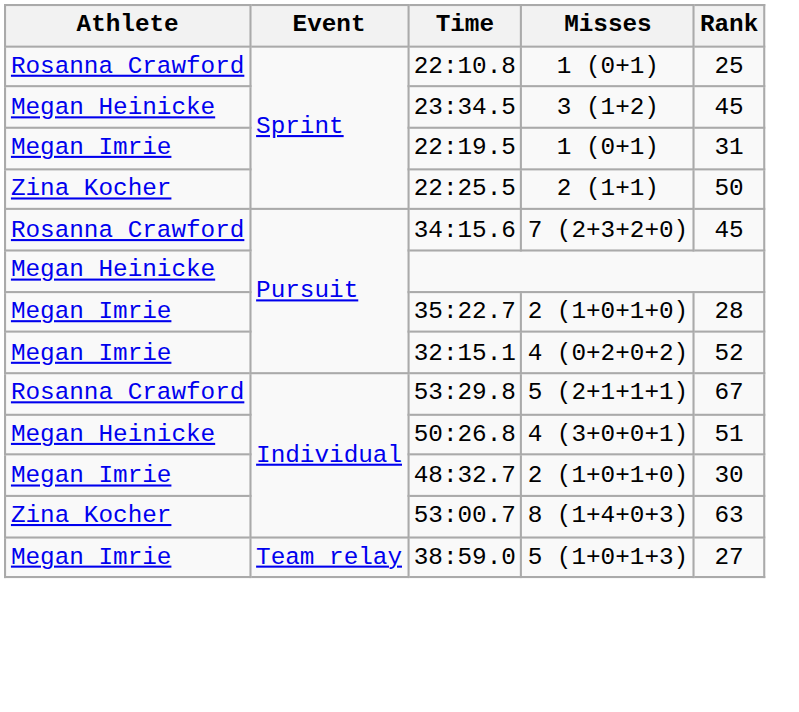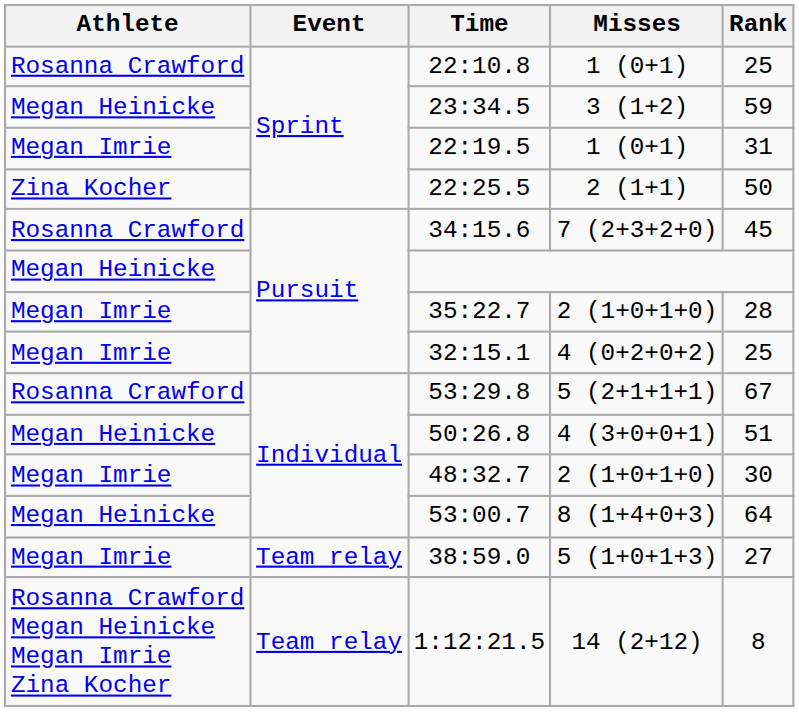 <table class="wikitable" style="font-size:90%">
 <tr>
 <th>Athlete</th>
 <th>Event</th>
 <th>Time</th>
 <th>Misses</th>
 <th>Rank</th>
 </tr>
 <tr align=center>
 <td align=left><a href='#'>Rosanna Crawford</a></td>
 <td align=left rowspan=4><a href='#'>Sprint</a></td>
 <td>22:10.8</td>
 <td>1 (0+1)</td>
 <td>25</td>
 </tr>
 <tr align=center>
 <td align=left><a href='#'>Megan Heinicke</a></td>
 <td>23:34.5</td>
 <td>3 (1+2)</td>
-<td>45</td>
+<td>59</td>
 </tr>
 <tr align=center>
 <td align=left><a href='#'>Megan Imrie</a></td>
 <td>22:19.5</td>
 <td>1 (0+1)</td>
 <td>31</td>
 </tr>
 <tr align=center>
 <td align=left><a href='#'>Zina Kocher</a></td>
 <td>22:25.5</td>
 <td>2 (1+1)</td>
 <td>50</td>
 </tr>
 <tr align=center>
 <td align=left><a href='#'>Rosanna Crawford</a></td>
 <td align=left rowspan=4><a href='#'>Pursuit</a></td>
 <td>34:15.6</td>
 <td>7 (2+3+2+0)</td>
 <td>45</td>
 </tr>
 <tr align=center>
 <td align=left><a href='#'>Megan Heinicke</a></td>
 <td colspan=3></td>
 </tr>
 <tr align=center>
 <td align=left><a href='#'>Megan Imrie</a></td>
 <td>35:22.7</td>
 <td>2 (1+0+1+0)</td>
 <td>28</td>
 </tr>
 <tr align=center>
 <td align=left><a href='#'>Megan Imrie</a></td>
 <td>32:15.1</td>
 <td>4 (0+2+0+2)</td>
-<td>52</td>
+<td>25</td>
 </tr>
 <tr align=center>
 <td align=left><a href='#'>Rosanna Crawford</a></td>
 <td align=left rowspan=4><a href='#'>Individual</a></td>
 <td>53:29.8</td>
 <td>5 (2+1+1+1)</td>
 <td>67</td>
 </tr>
 <tr align=center>
 <td align=left><a href='#'>Megan Heinicke</a></td>
 <td>50:26.8</td>
 <td>4 (3+0+0+1)</td>
 <td>51</td>
 </tr>
 <tr align=center>
 <td align=left><a href='#'>Megan Imrie</a></td>
 <td>48:32.7</td>
 <td>2 (1+0+1+0)</td>
 <td>30</td>
 </tr>
 <tr align=center>
-<td align=left><a href='#'>Zina Kocher</a></td>
+<td align=left><a href='#'>Megan Heinicke</a></td>
 <td>53:00.7</td>
 <td>8 (1+4+0+3)</td>
-<td>63</td>
+<td>64</td>
 </tr>
 <tr align=center>
 <td align=left><a href='#'>Megan Imrie</a></td>
 <td align=left><a href='#'>Team relay</a></td>
 <td>38:59.0</td>
 <td>5 (1+0+1+3)</td>
 <td>27</td>
 </tr>
+<tr align=center>
+<td align=left><a href='#'>Rosanna Crawford</a><br><a href='#'>Megan Heinicke</a><br><a href='#'>Megan Imrie</a><br><a href='#'>Zina Kocher</a></td>
+<td align=left><a href='#'>Team relay</a></td>
+<td>1:12:21.5</td>
+<td>14 (2+12)</td>
+<td>8</td>
+</tr>
 </table>
